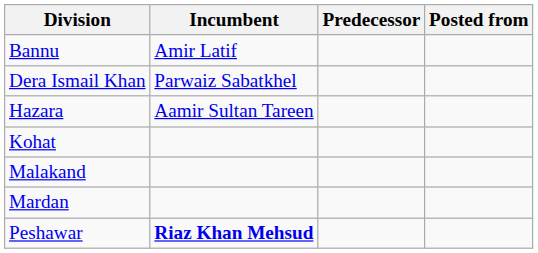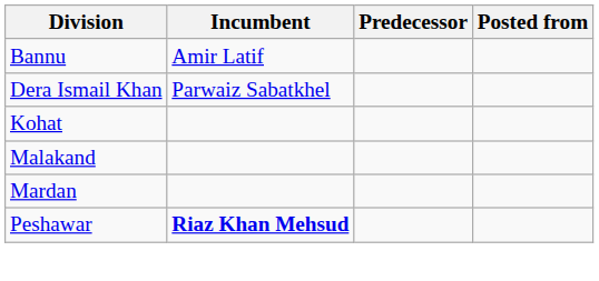 <table class="wikitable sortable static-row-numbers static-row-header-hash">
 <tr>
 <th>Division</th>
 <th>Incumbent</th>
 <th>Predecessor</th>
 <th>Posted from</th>
 </tr>
 <tr>
 <td><a href='#'>Bannu</a></td>
 <td><a href='#'>Amir Latif</a></td>
 <td></td>
 <td></td>
 </tr>
 <tr>
 <td><a href='#'>Dera Ismail Khan</a></td>
 <td><a href='#'>Parwaiz Sabatkhel</a></td>
-<td></td>
-<td></td>
-</tr>
-<tr>
-<td><a href='#'>Hazara</a></td>
-<td><a href='#'>Aamir Sultan Tareen</a></td>
 <td></td>
 <td></td>
 </tr>
 <tr>
 <td><a href='#'>Kohat</a></td>
 <td></td>
 <td></td>
 <td></td>
 </tr>
 <tr>
 <td><a href='#'>Malakand</a></td>
 <td></td>
 <td></td>
 <td></td>
 </tr>
 <tr>
 <td><a href='#'>Mardan</a></td>
 <td></td>
 <td></td>
 <td></td>
 </tr>
 <tr>
 <td><a href='#'>Peshawar</a></td>
 <td><strong><a href='#'>Riaz Khan Mehsud</a></strong></td>
 <td></td>
 <td></td>
 </tr>
 </table>
